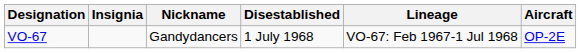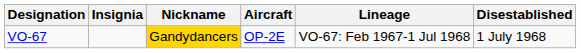 <table class="wikitable">
 <tr>
 <th>Designation</th>
 <th>Insignia</th>
 <th>Nickname</th>
+<th>Aircraft</th>
+<th>Lineage</th>
 <th>Disestablished</th>
-<th>Lineage</th>
-<th>Aircraft</th>
 </tr>
 <tr>
 <td><a href='#'>VO-67</a></td>
 <td></td>
-<td>Gandydancers</td>
+<td style="background: gold;">Gandydancers</td>
+<td><a href='#'>OP-2E</a></td>
+<td>VO-67: Feb 1967-1 Jul 1968</td>
 <td>1 July 1968</td>
-<td>VO-67: Feb 1967-1 Jul 1968</td>
-<td><a href='#'>OP-2E</a></td>
 </tr>
 </table>
